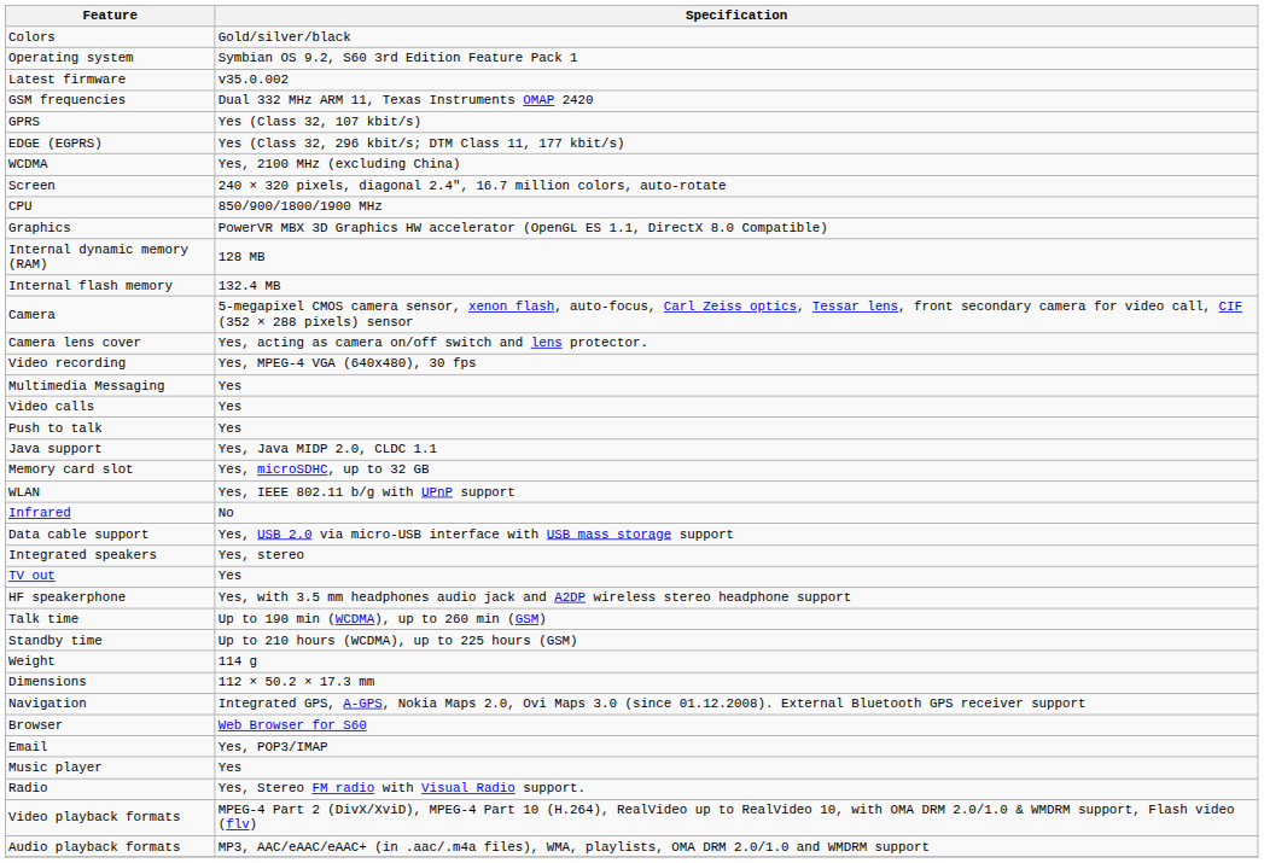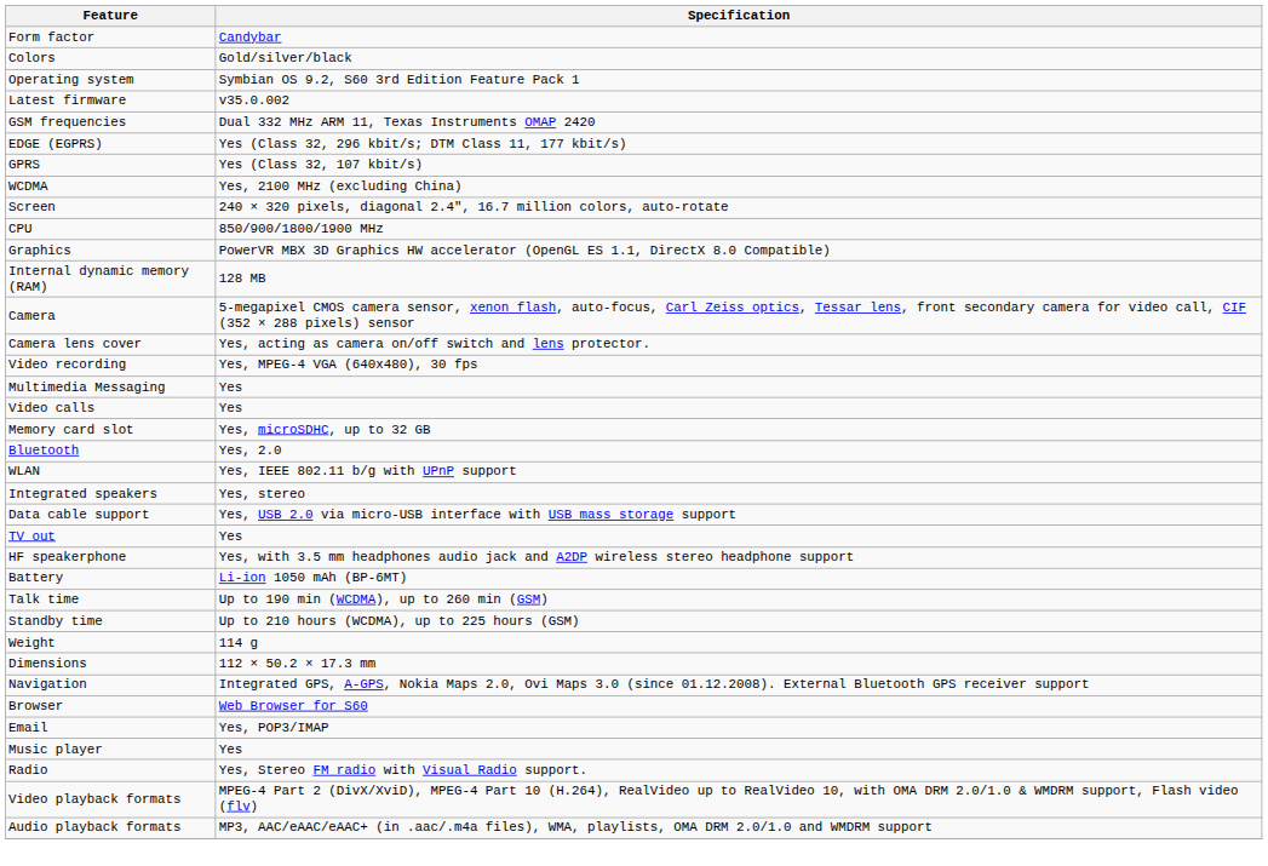 <table class="wikitable">
 <tr>
 <th>Feature</th>
 <th>Specification</th>
+</tr>
+<tr>
+<td>Form factor</td>
+<td><a href='#'>Candybar</a></td>
 </tr>
 <tr>
 <td>Colors</td>
 <td>Gold/silver/black</td>
 </tr>
 <tr>
 <td>Operating system</td>
 <td>Symbian OS 9.2, S60 3rd Edition Feature Pack 1</td>
 </tr>
 <tr>
 <td>Latest firmware</td>
 <td>v35.0.002</td>
 </tr>
 <tr>
 <td>GSM frequencies</td>
 <td>Dual 332 MHz ARM 11, Texas Instruments <a href='#'>OMAP</a> 2420</td>
 </tr>
 <tr>
+<td>EDGE (EGPRS)</td>
+<td>Yes (Class 32, 296 kbit/s; DTM Class 11, 177 kbit/s)</td>
+</tr>
+<tr>
 <td>GPRS</td>
 <td>Yes (Class 32, 107 kbit/s)</td>
-</tr>
-<tr>
-<td>EDGE (EGPRS)</td>
-<td>Yes (Class 32, 296 kbit/s; DTM Class 11, 177 kbit/s)</td>
 </tr>
 <tr>
 <td>WCDMA</td>
 <td>Yes, 2100 MHz (excluding China)</td>
 </tr>
 <tr>
 <td>Screen</td>
 <td>240 × 320 pixels, diagonal 2.4", 16.7 million colors, auto-rotate</td>
 </tr>
 <tr>
 <td>CPU</td>
 <td>850/900/1800/1900 MHz</td>
 </tr>
 <tr>
 <td>Graphics</td>
 <td>PowerVR MBX 3D Graphics HW accelerator (OpenGL ES 1.1, DirectX 8.0 Compatible)</td>
 </tr>
 <tr>
 <td>Internal dynamic memory (RAM)</td>
 <td>128 MB</td>
 </tr>
 <tr>
-<td>Internal flash memory</td>
-<td>132.4 MB</td>
-</tr>
-<tr>
 <td>Camera</td>
 <td>5-megapixel CMOS camera sensor, <a href='#'>xenon flash</a>, auto-focus, <a href='#'>Carl Zeiss optics</a>, <a href='#'>Tessar lens</a>, front secondary camera for video call, <a href='#'>CIF</a> (352 × 288 pixels) sensor</td>
 </tr>
 <tr>
 <td>Camera lens cover</td>
 <td>Yes, acting as camera on/off switch and <a href='#'>lens</a> protector.</td>
 </tr>
 <tr>
 <td>Video recording</td>
 <td>Yes, MPEG-4 VGA (640x480), 30 fps</td>
 </tr>
 <tr>
 <td>Multimedia Messaging</td>
 <td>Yes</td>
 </tr>
 <tr>
 <td>Video calls</td>
 <td>Yes</td>
 </tr>
 <tr>
-<td>Push to talk</td>
-<td>Yes</td>
+<td>Memory card slot</td>
+<td>Yes, <a href='#'>microSDHC</a>, up to 32 GB</td>
 </tr>
 <tr>
-<td>Java support</td>
-<td>Yes, Java MIDP 2.0, CLDC 1.1</td>
-</tr>
-<tr>
-<td>Memory card slot</td>
-<td>Yes, <a href='#'>microSDHC</a>, up to 32 GB</td>
+<td><a href='#'>Bluetooth</a></td>
+<td>Yes, 2.0</td>
 </tr>
 <tr>
 <td>WLAN</td>
 <td>Yes, IEEE 802.11 b/g with <a href='#'>UPnP</a> support</td>
 </tr>
 <tr>
-<td><a href='#'>Infrared</a></td>
-<td>No</td>
+<td>Integrated speakers</td>
+<td>Yes, stereo</td>
 </tr>
 <tr>
 <td>Data cable support</td>
 <td>Yes, <a href='#'>USB 2.0</a> via micro-USB interface with <a href='#'>USB mass storage</a> support</td>
-</tr>
-<tr>
-<td>Integrated speakers</td>
-<td>Yes, stereo</td>
 </tr>
 <tr>
 <td><a href='#'>TV out</a></td>
 <td>Yes</td>
 </tr>
 <tr>
 <td>HF speakerphone</td>
 <td>Yes, with 3.5 mm headphones audio jack and <a href='#'>A2DP</a> wireless stereo headphone support</td>
+</tr>
+<tr>
+<td>Battery</td>
+<td><a href='#'>Li-ion</a> 1050 mAh (BP-6MT)</td>
 </tr>
 <tr>
 <td>Talk time</td>
 <td>Up to 190 min (<a href='#'>WCDMA</a>), up to 260 min (<a href='#'>GSM</a>)</td>
 </tr>
 <tr>
 <td>Standby time</td>
 <td>Up to 210 hours (WCDMA), up to 225 hours (GSM)</td>
 </tr>
 <tr>
 <td>Weight</td>
 <td>114 g</td>
 </tr>
 <tr>
 <td>Dimensions</td>
 <td>112 × 50.2 × 17.3 mm</td>
 </tr>
 <tr>
 <td>Navigation</td>
 <td>Integrated GPS, <a href='#'>A-GPS</a>, Nokia Maps 2.0, Ovi Maps 3.0 (since 01.12.2008). External Bluetooth GPS receiver support</td>
 </tr>
 <tr>
 <td>Browser</td>
 <td><a href='#'>Web Browser for S60</a></td>
 </tr>
 <tr>
 <td>Email</td>
 <td>Yes, POP3/IMAP</td>
 </tr>
 <tr>
 <td>Music player</td>
 <td>Yes</td>
 </tr>
 <tr>
 <td>Radio</td>
 <td>Yes, Stereo <a href='#'>FM radio</a> with <a href='#'>Visual Radio</a> support.</td>
 </tr>
 <tr>
 <td>Video playback formats</td>
 <td>MPEG-4 Part 2 (DivX/XviD), MPEG-4 Part 10 (H.264), RealVideo up to RealVideo 10, with OMA DRM 2.0/1.0 & WMDRM support, Flash video (<a href='#'>flv</a>)</td>
 </tr>
 <tr>
 <td>Audio playback formats</td>
 <td>MP3, AAC/eAAC/eAAC+ (in .aac/.m4a files), WMA, playlists, OMA DRM 2.0/1.0 and WMDRM support</td>
 </tr>
 <tr>
 </tr>
 </table>
